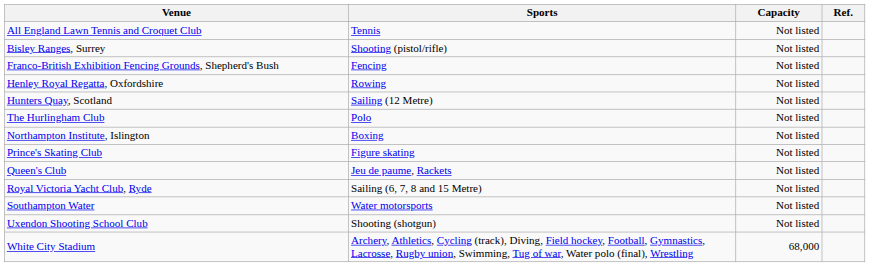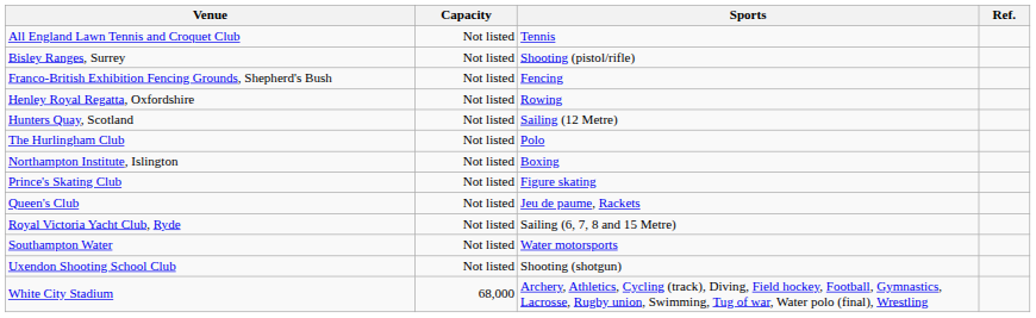 <table class="wikitable sortable">
 <tr>
 <th width=40%>Venue</th>
+<th width=10%>Capacity</th>
 <th class="unsortable" width=45%>Sports</th>
-<th width=10%>Capacity</th>
 <th class="unsortable">Ref.</th>
 </tr>
 <tr>
 <td><a href='#'>All England Lawn Tennis and Croquet Club</a></td>
+<td align="right">Not listed</td>
 <td><a href='#'>Tennis</a></td>
-<td align="right">Not listed</td>
 <td align=center></td>
 </tr>
 <tr>
 <td><a href='#'>Bisley Ranges</a>, Surrey</td>
+<td align="right">Not listed</td>
 <td><a href='#'>Shooting</a> (pistol/rifle)</td>
-<td align="right">Not listed</td>
 <td align=center></td>
 </tr>
 <tr>
 <td><a href='#'>Franco-British Exhibition Fencing Grounds</a>, Shepherd's Bush</td>
+<td align="right">Not listed</td>
 <td><a href='#'>Fencing</a></td>
-<td align="right">Not listed</td>
 <td align=center></td>
 </tr>
 <tr>
 <td><a href='#'>Henley Royal Regatta</a>, Oxfordshire</td>
+<td align="right">Not listed</td>
 <td><a href='#'>Rowing</a></td>
-<td align="right">Not listed</td>
 <td align=center></td>
 </tr>
 <tr>
 <td><a href='#'>Hunters Quay</a>, Scotland</td>
+<td align="right">Not listed</td>
 <td><a href='#'>Sailing</a> (12 Metre)</td>
-<td align="right">Not listed</td>
 <td align=center></td>
 </tr>
 <tr>
 <td><a href='#'>The Hurlingham Club</a></td>
+<td align="right">Not listed</td>
 <td><a href='#'>Polo</a></td>
-<td align="right">Not listed</td>
 <td align=center></td>
 </tr>
 <tr>
 <td><a href='#'>Northampton Institute</a>, Islington</td>
+<td align="right">Not listed</td>
 <td><a href='#'>Boxing</a></td>
-<td align="right">Not listed</td>
 <td align=center></td>
 </tr>
 <tr>
 <td><a href='#'>Prince's Skating Club</a></td>
+<td align="right">Not listed</td>
 <td><a href='#'>Figure skating</a></td>
-<td align="right">Not listed</td>
 <td align=center></td>
 </tr>
 <tr>
 <td><a href='#'>Queen's Club</a></td>
+<td align="right">Not listed</td>
 <td><a href='#'>Jeu de paume</a>, <a href='#'>Rackets</a></td>
-<td align="right">Not listed</td>
 <td align=center></td>
 </tr>
 <tr>
 <td><a href='#'>Royal Victoria Yacht Club</a>, <a href='#'>Ryde</a></td>
+<td align="right">Not listed</td>
 <td>Sailing  (6, 7, 8 and 15 Metre)</td>
-<td align="right">Not listed</td>
 <td align=center></td>
 </tr>
 <tr>
 <td><a href='#'>Southampton Water</a></td>
+<td align="right">Not listed</td>
 <td><a href='#'>Water motorsports</a></td>
-<td align="right">Not listed</td>
 <td align=center></td>
 </tr>
 <tr>
 <td><a href='#'>Uxendon Shooting School Club</a></td>
+<td align="right">Not listed</td>
 <td>Shooting (shotgun)</td>
-<td align="right">Not listed</td>
 <td align=center></td>
 </tr>
 <tr>
 <td><a href='#'>White City Stadium</a></td>
+<td align="right">68,000</td>
 <td><a href='#'>Archery</a>, <a href='#'>Athletics</a>, <a href='#'>Cycling</a> (track), Diving, <a href='#'>Field hockey</a>, <a href='#'>Football</a>, <a href='#'>Gymnastics</a>, <a href='#'>Lacrosse</a>, <a href='#'>Rugby union</a>, Swimming, <a href='#'>Tug of war</a>, Water polo (final), <a href='#'>Wrestling</a></td>
-<td align="right">68,000</td>
 <td align=center></td>
 </tr>
 </table>
